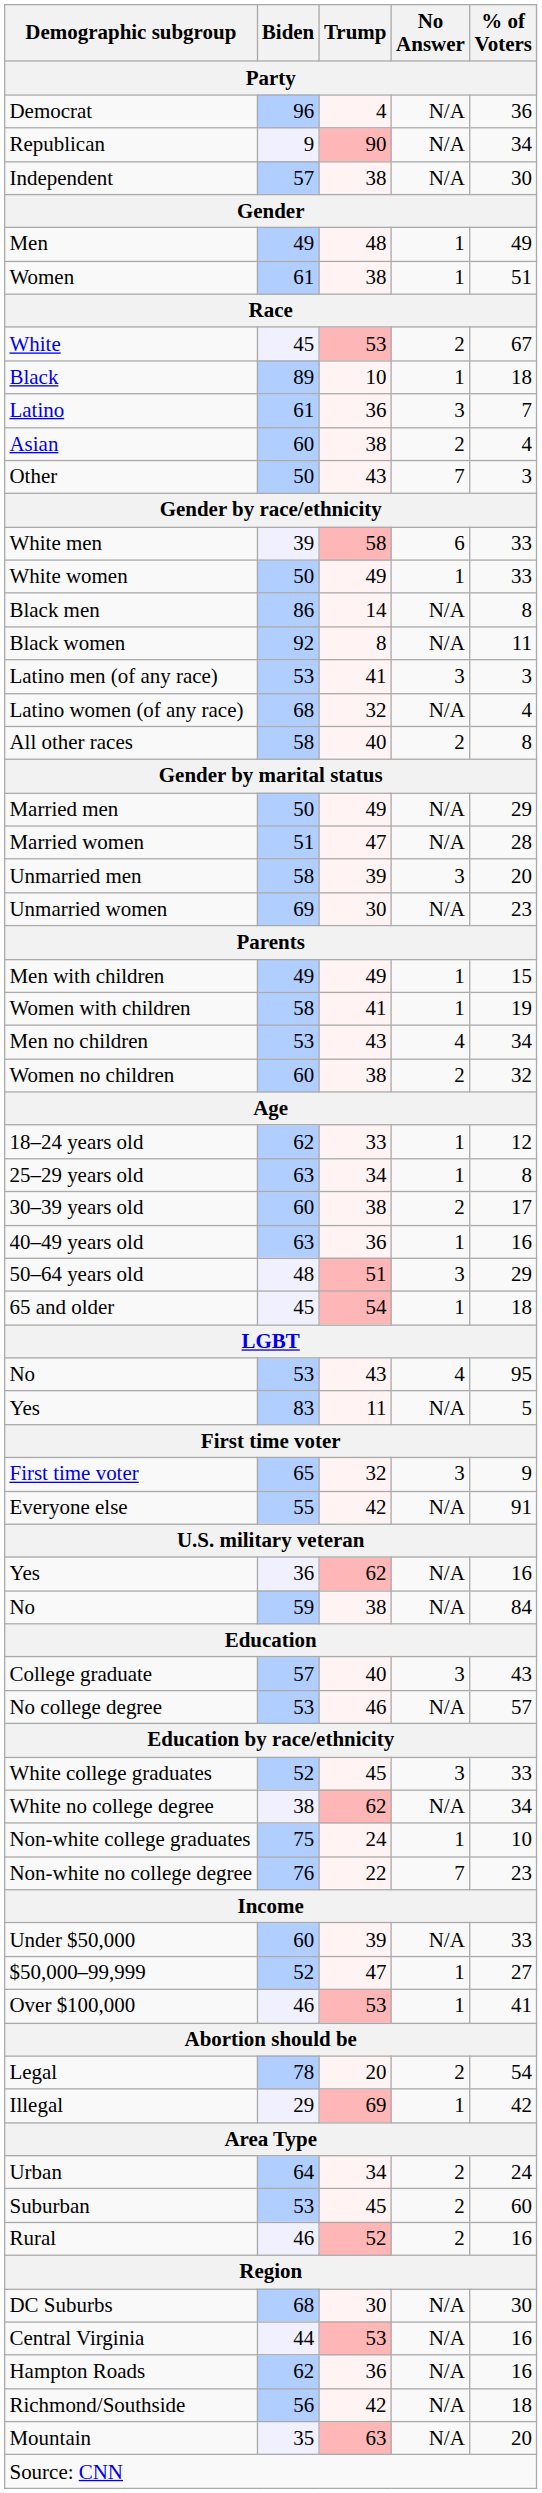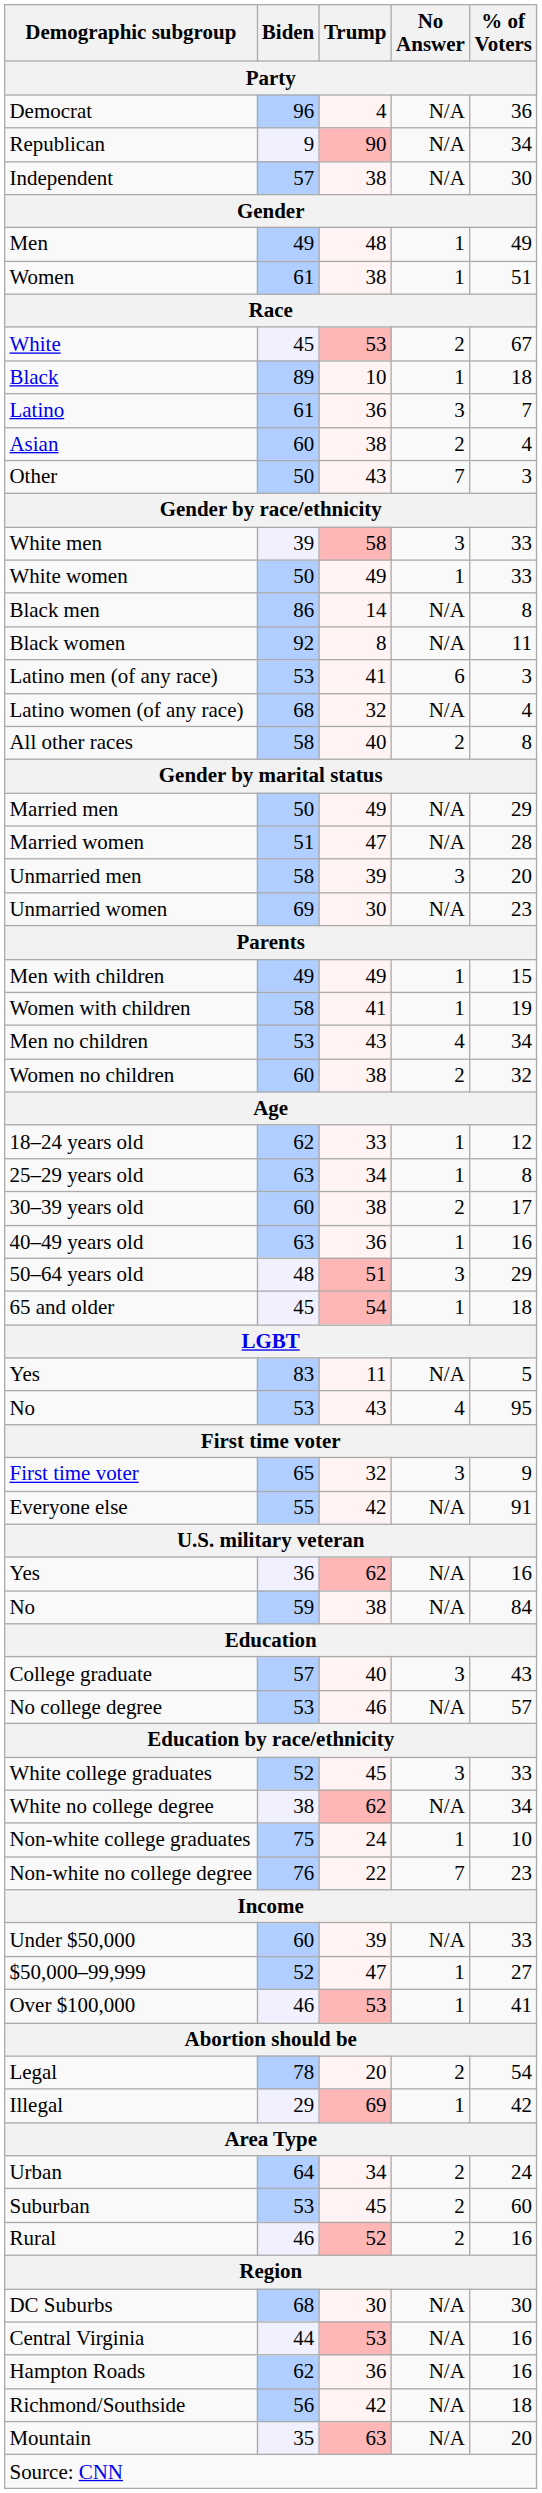 <table class="wikitable">
 <tr>
 <th>Demographic subgroup</th>
 <th>Biden</th>
 <th>Trump</th>
 <th>No<br>Answer</th>
 <th>% of<br>Voters</th>
 </tr>
 <tr>
 <th colspan="5">Party</th>
 </tr>
 <tr>
 <td>Democrat</td>
 <td style="text-align:right; background:#b0ceff;">96</td>
 <td style="text-align:right; background:#fff3f3;">4</td>
 <td style="text-align:right;">N/A</td>
 <td style="text-align:right;">36</td>
 </tr>
 <tr>
 <td>Republican</td>
 <td style="text-align:right; background:#f0f0ff;">9</td>
 <td style="text-align:right; background:#ffb6b6;">90</td>
 <td style="text-align:right;">N/A</td>
 <td style="text-align:right;">34</td>
 </tr>
 <tr>
 <td>Independent</td>
 <td style="text-align:right; background:#b0ceff;">57</td>
 <td style="text-align:right; background:#fff3f3;">38</td>
 <td style="text-align:right;">N/A</td>
 <td style="text-align:right;">30</td>
 </tr>
 <tr>
 <th colspan="5">Gender</th>
 </tr>
 <tr>
 <td>Men</td>
 <td style="text-align:right; background:#b0ceff;">49</td>
 <td style="text-align:right; background:#fff3f3;">48</td>
 <td style="text-align:right;">1</td>
 <td style="text-align:right;">49</td>
 </tr>
 <tr>
 <td>Women</td>
 <td style="text-align:right; background:#b0ceff;">61</td>
 <td style="text-align:right; background:#fff3f3;">38</td>
 <td style="text-align:right;">1</td>
 <td style="text-align:right;">51</td>
 </tr>
 <tr>
 <th colspan="5">Race</th>
 </tr>
 <tr>
 <td><a href='#'>White</a></td>
 <td style="text-align:right; background:#f0f0ff;">45</td>
 <td style="text-align:right; background:#ffb6b6;">53</td>
 <td style="text-align:right;">2</td>
 <td style="text-align:right;">67</td>
 </tr>
 <tr>
 <td><a href='#'>Black</a></td>
 <td style="text-align:right; background:#b0ceff;">89</td>
 <td style="text-align:right; background:#fff3f3;">10</td>
 <td style="text-align:right;">1</td>
 <td style="text-align:right;">18</td>
 </tr>
 <tr>
 <td><a href='#'>Latino</a></td>
 <td style="text-align:right; background:#b0ceff;">61</td>
 <td style="text-align:right; background:#fff3f3;">36</td>
 <td style="text-align:right;">3</td>
 <td style="text-align:right;">7</td>
 </tr>
 <tr>
 <td><a href='#'>Asian</a></td>
 <td style="text-align:right; background:#b0ceff;">60</td>
 <td style="text-align:right; background:#fff3f3;">38</td>
 <td style="text-align:right;">2</td>
 <td style="text-align:right;">4</td>
 </tr>
 <tr>
 <td>Other</td>
 <td style="text-align:right; background:#b0ceff;">50</td>
 <td style="text-align:right; background:#fff3f3;">43</td>
 <td style="text-align:right;">7</td>
 <td style="text-align:right;">3</td>
 </tr>
 <tr>
 <th colspan=5>Gender by race/ethnicity</th>
 </tr>
 <tr>
 <td>White men</td>
 <td style="text-align:right; background:#f0f0ff;">39</td>
 <td style="text-align:right; background:#ffb6b6;">58</td>
-<td style="text-align:right;">6</td>
+<td style="text-align:right;">3</td>
 <td style="text-align:right;">33</td>
 </tr>
 <tr>
 <td>White women</td>
 <td style="text-align:right; background:#b0ceff;">50</td>
 <td style="text-align:right; background:#fff3f3;">49</td>
 <td style="text-align:right;">1</td>
 <td style="text-align:right;">33</td>
 </tr>
 <tr>
 <td>Black men</td>
 <td style="text-align:right; background:#b0ceff;">86</td>
 <td style="text-align:right; background:#fff3f3;">14</td>
 <td style="text-align:right;">N/A</td>
 <td style="text-align:right;">8</td>
 </tr>
 <tr>
 <td>Black women</td>
 <td style="text-align:right; background:#b0ceff;">92</td>
 <td style="text-align:right; background:#fff3f3;">8</td>
 <td style="text-align:right;">N/A</td>
 <td style="text-align:right;">11</td>
 </tr>
 <tr>
 <td>Latino men (of any race)</td>
 <td style="text-align:right; background:#b0ceff;">53</td>
 <td style="text-align:right; background:#fff3f3;">41</td>
-<td style="text-align:right;">3</td>
+<td style="text-align:right;">6</td>
 <td style="text-align:right;">3</td>
 </tr>
 <tr>
 <td>Latino women (of any race)</td>
 <td style="text-align:right; background:#b0ceff;">68</td>
 <td style="text-align:right; background:#fff3f3;">32</td>
 <td style="text-align:right;">N/A</td>
 <td style="text-align:right;">4</td>
 </tr>
 <tr>
 <td>All other races</td>
 <td style="text-align:right; background:#b0ceff;">58</td>
 <td style="text-align:right; background:#fff3f3;">40</td>
 <td style="text-align:right;">2</td>
 <td style="text-align:right;">8</td>
 </tr>
 <tr>
 <th colspan="5">Gender by marital status</th>
 </tr>
 <tr>
 <td>Married men</td>
 <td style="text-align:right; background:#b0ceff;">50</td>
 <td style="text-align:right; background:#fff3f3;">49</td>
 <td style="text-align:right;">N/A</td>
 <td style="text-align:right;">29</td>
 </tr>
 <tr>
 <td>Married women</td>
 <td style="text-align:right; background:#b0ceff;">51</td>
 <td style="text-align:right; background:#fff3f3;">47</td>
 <td style="text-align:right;">N/A</td>
 <td style="text-align:right;">28</td>
 </tr>
 <tr>
 <td>Unmarried men</td>
 <td style="text-align:right; background:#b0ceff;">58</td>
 <td style="text-align:right; background:#fff3f3;">39</td>
 <td style="text-align:right;">3</td>
 <td style="text-align:right;">20</td>
 </tr>
 <tr>
 <td>Unmarried women</td>
 <td style="text-align:right; background:#b0ceff;">69</td>
 <td style="text-align:right; background:#fff3f3;">30</td>
 <td style="text-align:right;">N/A</td>
 <td style="text-align:right;">23</td>
 </tr>
 <tr>
 <th colspan="5">Parents</th>
 </tr>
 <tr>
 <td>Men with children</td>
 <td style="text-align:right; background:#b0ceff;">49</td>
 <td style="text-align:right; background:#fff3f3;">49</td>
 <td style="text-align:right;">1</td>
 <td style="text-align:right;">15</td>
 </tr>
 <tr>
 <td>Women with children</td>
 <td style="text-align:right; background:#b0ceff;">58</td>
 <td style="text-align:right; background:#fff3f3;">41</td>
 <td style="text-align:right;">1</td>
 <td style="text-align:right;">19</td>
 </tr>
 <tr>
 <td>Men no children</td>
 <td style="text-align:right; background:#b0ceff;">53</td>
 <td style="text-align:right; background:#fff3f3;">43</td>
 <td style="text-align:right;">4</td>
 <td style="text-align:right;">34</td>
 </tr>
 <tr>
 <td>Women no children</td>
 <td style="text-align:right; background:#b0ceff;">60</td>
 <td style="text-align:right; background:#fff3f3;">38</td>
 <td style="text-align:right;">2</td>
 <td style="text-align:right;">32</td>
 </tr>
 <tr>
 <th colspan="5">Age</th>
 </tr>
 <tr>
 <td>18–24 years old</td>
 <td style="text-align:right; background:#b0ceff;">62</td>
 <td style="text-align:right; background:#fff3f3;">33</td>
 <td style="text-align:right;">1</td>
 <td style="text-align:right;">12</td>
 </tr>
 <tr>
 <td>25–29 years old</td>
 <td style="text-align:right; background:#b0ceff;">63</td>
 <td style="text-align:right; background:#fff3f3;">34</td>
 <td style="text-align:right;">1</td>
 <td style="text-align:right;">8</td>
 </tr>
 <tr>
 <td>30–39 years old</td>
 <td style="text-align:right; background:#b0ceff;">60</td>
 <td style="text-align:right; background:#fff3f3;">38</td>
 <td style="text-align:right;">2</td>
 <td style="text-align:right;">17</td>
 </tr>
 <tr>
 <td>40–49 years old</td>
 <td style="text-align:right; background:#b0ceff;">63</td>
 <td style="text-align:right; background:#fff3f3;">36</td>
 <td style="text-align:right;">1</td>
 <td style="text-align:right;">16</td>
 </tr>
 <tr>
 <td>50–64 years old</td>
 <td style="text-align:right; background:#f0f0ff;">48</td>
 <td style="text-align:right; background:#ffb6b6;">51</td>
 <td style="text-align:right;">3</td>
 <td style="text-align:right;">29</td>
 </tr>
 <tr>
 <td>65 and older</td>
 <td style="text-align:right; background:#f0f0ff;">45</td>
 <td style="text-align:right; background:#ffb6b6;">54</td>
 <td style="text-align:right;">1</td>
 <td style="text-align:right;">18</td>
 </tr>
 <tr>
 <th colspan=5><a href='#'>LGBT</a></th>
 </tr>
 <tr>
+<td>Yes</td>
+<td style="text-align:right; background:#b0ceff;">83</td>
+<td style="text-align:right; background:#fff3f3;">11</td>
+<td style="text-align:right;">N/A</td>
+<td style="text-align:right;">5</td>
+</tr>
+<tr>
 <td>No</td>
 <td style="text-align:right; background:#b0ceff;">53</td>
 <td style="text-align:right; background:#fff3f3;">43</td>
 <td style="text-align:right;">4</td>
 <td style="text-align:right;">95</td>
-</tr>
-<tr>
-<td>Yes</td>
-<td style="text-align:right; background:#b0ceff;">83</td>
-<td style="text-align:right; background:#fff3f3;">11</td>
-<td style="text-align:right;">N/A</td>
-<td style="text-align:right;">5</td>
 </tr>
 <tr>
 <th colspan=5>First time voter</th>
 </tr>
 <tr>
 <td><a href='#'>First time voter</a></td>
 <td style="text-align:right; background:#b0ceff;">65</td>
 <td style="text-align:right; background:#fff3f3;">32</td>
 <td style="text-align:right;">3</td>
 <td style="text-align:right;">9</td>
 </tr>
 <tr>
 <td>Everyone else</td>
 <td style="text-align:right; background:#b0ceff;">55</td>
 <td style="text-align:right; background:#fff3f3;">42</td>
 <td style="text-align:right;">N/A</td>
 <td style="text-align:right;">91</td>
 </tr>
 <tr>
 <th colspan=5>U.S. military veteran</th>
 </tr>
 <tr>
 <td>Yes</td>
 <td style="text-align:right; background:#f0f0ff;">36</td>
 <td style="text-align:right; background:#ffb6b6;">62</td>
 <td style="text-align:right;">N/A</td>
 <td style="text-align:right;">16</td>
 </tr>
 <tr>
 <td>No</td>
 <td style="text-align:right; background:#b0ceff;">59</td>
 <td style="text-align:right; background:#fff3f3;">38</td>
 <td style="text-align:right;">N/A</td>
 <td style="text-align:right;">84</td>
 </tr>
 <tr>
 <th colspan="5">Education</th>
 </tr>
 <tr>
 <td>College graduate</td>
 <td style="text-align:right; background:#b0ceff;">57</td>
 <td style="text-align:right; background:#fff3f3;">40</td>
 <td style="text-align:right;">3</td>
 <td style="text-align:right;">43</td>
 </tr>
 <tr>
 <td>No college degree</td>
 <td style="text-align:right; background:#b0ceff;">53</td>
 <td style="text-align:right; background:#fff3f3;">46</td>
 <td style="text-align:right;">N/A</td>
 <td style="text-align:right;">57</td>
 </tr>
 <tr>
 <th colspan=5>Education by race/ethnicity</th>
 </tr>
 <tr>
 <td>White college graduates</td>
 <td style="text-align:right; background:#b0ceff;">52</td>
 <td style="text-align:right; background:#fff3f3;">45</td>
 <td style="text-align:right;">3</td>
 <td style="text-align:right;">33</td>
 </tr>
 <tr>
 <td>White no college degree</td>
 <td style="text-align:right; background:#f0f0ff;">38</td>
 <td style="text-align:right; background:#ffb6b6;">62</td>
 <td style="text-align:right;">N/A</td>
 <td style="text-align:right;">34</td>
 </tr>
 <tr>
 <td>Non-white college graduates</td>
 <td style="text-align:right; background:#b0ceff;">75</td>
 <td style="text-align:right; background:#fff3f3;">24</td>
 <td style="text-align:right;">1</td>
 <td style="text-align:right;">10</td>
 </tr>
 <tr>
 <td>Non-white no college degree</td>
 <td style="text-align:right; background:#b0ceff;">76</td>
 <td style="text-align:right; background:#fff3f3;">22</td>
 <td style="text-align:right;">7</td>
 <td style="text-align:right;">23</td>
 </tr>
 <tr>
 <th colspan=5>Income</th>
 </tr>
 <tr>
 <td>Under $50,000</td>
 <td style="text-align:right; background:#b0ceff;">60</td>
 <td style="text-align:right; background:#fff3f3;">39</td>
 <td style="text-align:right;">N/A</td>
 <td style="text-align:right;">33</td>
 </tr>
 <tr>
 <td>$50,000–99,999</td>
 <td style="text-align:right; background:#b0ceff;">52</td>
 <td style="text-align:right; background:#fff3f3;">47</td>
 <td style="text-align:right;">1</td>
 <td style="text-align:right;">27</td>
 </tr>
 <tr>
 <td>Over $100,000</td>
 <td style="text-align:right; background:#f0f0ff;">46</td>
 <td style="text-align:right; background:#ffb6b6;">53</td>
 <td style="text-align:right;">1</td>
 <td style="text-align:right;">41</td>
 </tr>
 <tr>
 <th colspan="5">Abortion should be</th>
 </tr>
 <tr>
 <td>Legal</td>
 <td style="text-align:right; background:#b0ceff;">78</td>
 <td style="text-align:right; background:#fff3f3;">20</td>
 <td style="text-align:right;">2</td>
 <td style="text-align:right;">54</td>
 </tr>
 <tr>
 <td>Illegal</td>
 <td style="text-align:right; background:#f0f0ff;">29</td>
 <td style="text-align:right; background:#ffb6b6;">69</td>
 <td style="text-align:right;">1</td>
 <td style="text-align:right;">42</td>
 </tr>
 <tr>
 <th colspan ="5">Area Type</th>
 </tr>
 <tr>
 <td>Urban</td>
 <td style="text-align:right; background:#b0ceff;">64</td>
 <td style="text-align:right; background:#fff3f3;">34</td>
 <td style="text-align:right;">2</td>
 <td style="text-align:right;">24</td>
 </tr>
 <tr>
 <td>Suburban</td>
 <td style="text-align:right; background:#b0ceff;">53</td>
 <td style="text-align:right; background:#fff3f3;">45</td>
 <td style="text-align:right;">2</td>
 <td style="text-align:right;">60</td>
 </tr>
 <tr>
 <td>Rural</td>
 <td style="text-align:right; background:#f0f0ff;">46</td>
 <td style="text-align:right; background:#ffb6b6;">52</td>
 <td style="text-align:right;">2</td>
 <td style="text-align:right;">16</td>
 </tr>
 <tr>
 <th colspan="5">Region</th>
 </tr>
 <tr>
 <td>DC Suburbs</td>
 <td style="text-align:right; background:#b0ceff;">68</td>
 <td style="text-align:right; background:#fff3f3;">30</td>
 <td style="text-align:right;">N/A</td>
 <td style="text-align:right;">30</td>
 </tr>
 <tr>
 <td>Central Virginia</td>
 <td style="text-align:right; background:#f0f0ff;">44</td>
 <td style="text-align:right; background:#ffb6b6;">53</td>
 <td style="text-align:right;">N/A</td>
 <td style="text-align:right;">16</td>
 </tr>
 <tr>
 <td>Hampton Roads</td>
 <td style="text-align:right; background:#b0ceff;">62</td>
 <td style="text-align:right; background:#fff3f3;">36</td>
 <td style="text-align:right;">N/A</td>
 <td style="text-align:right;">16</td>
 </tr>
 <tr>
 <td>Richmond/Southside</td>
 <td style="text-align:right; background:#b0ceff;">56</td>
 <td style="text-align:right; background:#fff3f3;">42</td>
 <td style="text-align:right;">N/A</td>
 <td style="text-align:right;">18</td>
 </tr>
 <tr>
 <td>Mountain</td>
 <td style="text-align:right; background:#f0f0ff;">35</td>
 <td style="text-align:right; background:#ffb6b6;">63</td>
 <td style="text-align:right;">N/A</td>
 <td style="text-align:right;">20</td>
 </tr>
 <tr>
 <td colspan="5">Source: <a href='#'>CNN</a></td>
 </tr>
 </table>
